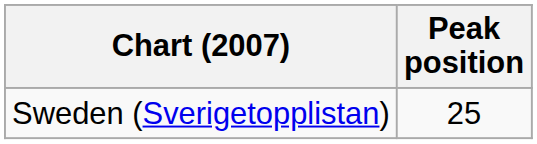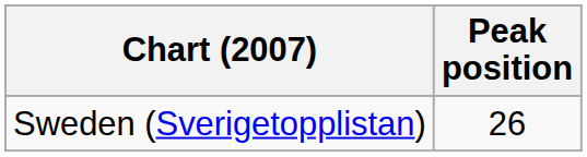 <table class="wikitable">
 <tr>
 <th>Chart (2007)</th>
 <th>Peak<br>position</th>
 </tr>
 <tr>
 <td>Sweden (<a href='#'>Sverigetopplistan</a>)</td>
-<td align="center">25</td>
+<td align="center">26</td>
 </tr>
 </table>
